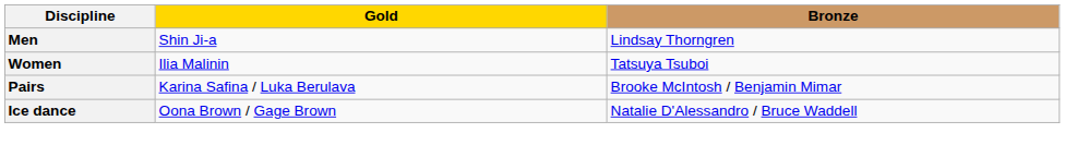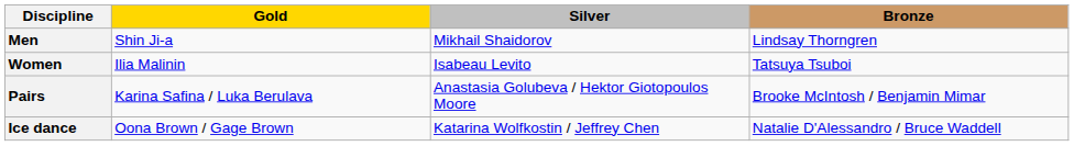 <table class="wikitable unsortable" style="text-align:left; width:90%;">
 <tr>
 <th scope="col" style="text-align:center; width:10%">Discipline</th>
 <td scope="col" style="text-align:center; width:30%; background:gold"><strong>Gold</strong></td>
+<td scope="col" style="text-align:center; width:30%; background:silver"><strong>Silver</strong></td>
 <td scope="col" style="text-align:center; width:30%; background:#c96"><strong>Bronze</strong></td>
 </tr>
 <tr>
 <th scope="row" style="text-align:left">Men</th>
 <td> <a href='#'>Shin Ji-a</a></td>
+<td> <a href='#'>Mikhail Shaidorov</a></td>
 <td> <a href='#'>Lindsay Thorngren</a></td>
 </tr>
 <tr>
 <th scope="row" style="text-align:left">Women</th>
 <td> <a href='#'>Ilia Malinin</a></td>
+<td> <a href='#'>Isabeau Levito</a></td>
 <td> <a href='#'>Tatsuya Tsuboi</a></td>
 </tr>
 <tr>
 <th scope="row" style="text-align:left">Pairs</th>
 <td> <a href='#'>Karina Safina</a> / <a href='#'>Luka Berulava</a></td>
+<td> <a href='#'>Anastasia Golubeva</a> / <a href='#'>Hektor Giotopoulos Moore</a></td>
 <td> <a href='#'>Brooke McIntosh</a> / <a href='#'>Benjamin Mimar</a></td>
 </tr>
 <tr>
 <th scope="row" style="text-align:left">Ice dance</th>
 <td> <a href='#'>Oona Brown</a> / <a href='#'>Gage Brown</a></td>
+<td> <a href='#'>Katarina Wolfkostin</a> / <a href='#'>Jeffrey Chen</a></td>
 <td> <a href='#'>Natalie D'Alessandro</a> / <a href='#'>Bruce Waddell</a></td>
 </tr>
 </table>
